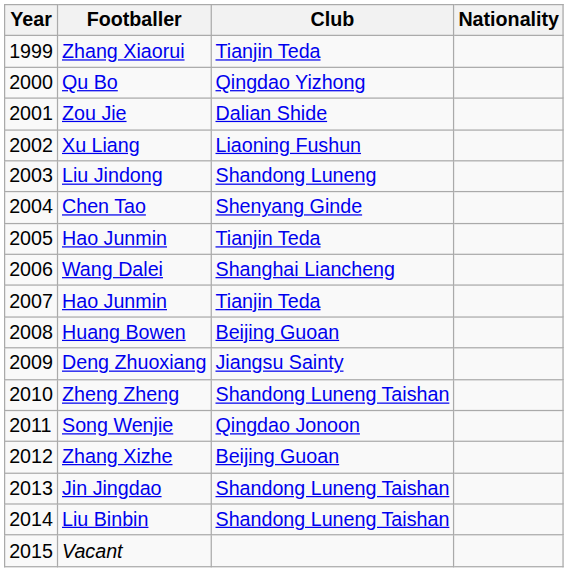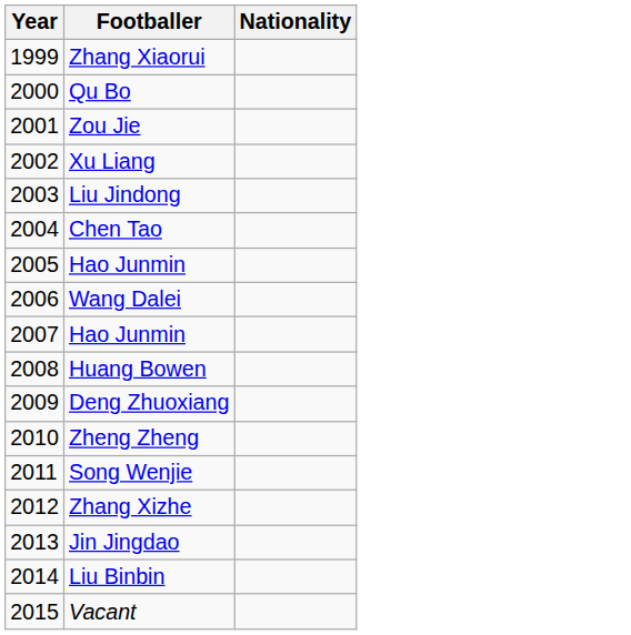 <table class="wikitable">
 <tr>
 <th>Year</th>
 <th>Footballer</th>
-<th>Club</th>
 <th>Nationality</th>
 </tr>
 <tr>
 <td>1999</td>
 <td><a href='#'>Zhang Xiaorui</a></td>
-<td><a href='#'>Tianjin Teda</a></td>
 <td></td>
 </tr>
 <tr>
 <td>2000</td>
 <td><a href='#'>Qu Bo</a></td>
-<td><a href='#'>Qingdao Yizhong</a></td>
 <td></td>
 </tr>
 <tr>
 <td>2001</td>
 <td><a href='#'>Zou Jie</a></td>
-<td><a href='#'>Dalian Shide</a></td>
 <td></td>
 </tr>
 <tr>
 <td>2002</td>
 <td><a href='#'>Xu Liang</a></td>
-<td><a href='#'>Liaoning Fushun</a></td>
 <td></td>
 </tr>
 <tr>
 <td>2003</td>
 <td><a href='#'>Liu Jindong</a></td>
-<td><a href='#'>Shandong Luneng</a></td>
 <td></td>
 </tr>
 <tr>
 <td>2004</td>
 <td><a href='#'>Chen Tao</a></td>
-<td><a href='#'>Shenyang Ginde</a></td>
 <td></td>
 </tr>
 <tr>
 <td>2005</td>
 <td><a href='#'>Hao Junmin</a></td>
-<td><a href='#'>Tianjin Teda</a></td>
 <td></td>
 </tr>
 <tr>
 <td>2006</td>
 <td><a href='#'>Wang Dalei</a></td>
-<td><a href='#'>Shanghai Liancheng</a></td>
 <td></td>
 </tr>
 <tr>
 <td>2007</td>
 <td><a href='#'>Hao Junmin</a></td>
-<td><a href='#'>Tianjin Teda</a></td>
 <td></td>
 </tr>
 <tr>
 <td>2008</td>
 <td><a href='#'>Huang Bowen</a></td>
-<td><a href='#'>Beijing Guoan</a></td>
 <td></td>
 </tr>
 <tr>
 <td>2009</td>
 <td><a href='#'>Deng Zhuoxiang</a></td>
-<td><a href='#'>Jiangsu Sainty</a></td>
 <td></td>
 </tr>
 <tr>
 <td>2010</td>
 <td><a href='#'>Zheng Zheng</a></td>
-<td><a href='#'>Shandong Luneng Taishan</a></td>
 <td></td>
 </tr>
 <tr>
 <td>2011</td>
 <td><a href='#'>Song Wenjie</a></td>
-<td><a href='#'>Qingdao Jonoon</a></td>
 <td></td>
 </tr>
 <tr>
 <td>2012</td>
 <td><a href='#'>Zhang Xizhe</a></td>
-<td><a href='#'>Beijing Guoan</a></td>
 <td></td>
 </tr>
 <tr>
 <td>2013</td>
 <td><a href='#'>Jin Jingdao</a></td>
-<td><a href='#'>Shandong Luneng Taishan</a></td>
 <td></td>
 </tr>
 <tr>
 <td>2014</td>
 <td><a href='#'>Liu Binbin</a></td>
-<td><a href='#'>Shandong Luneng Taishan</a></td>
 <td></td>
 </tr>
 <tr>
 <td>2015</td>
 <td><em>Vacant</em></td>
 <td></td>
-<td></td>
 </tr>
 </table>
